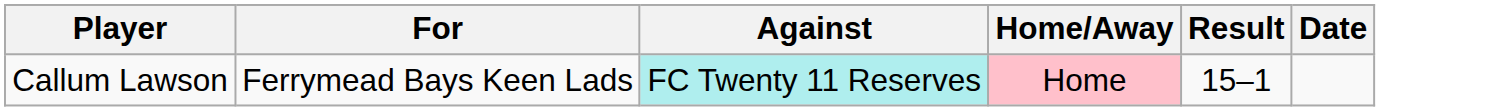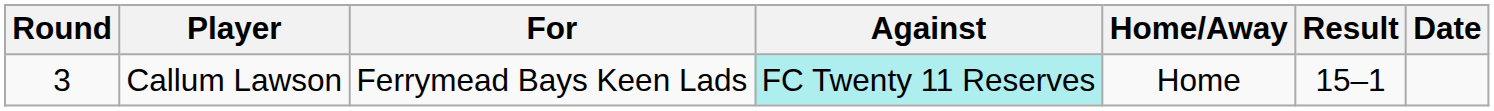 <table class="wikitable">
 <tr>
+<th>Round</th>
 <th>Player</th>
 <th>For</th>
 <th>Against</th>
 <th>Home/Away</th>
 <th style="text-align:center">Result</th>
 <th>Date</th>
 </tr>
 <tr>
+<td style="text-align:center">3</td>
 <td>Callum Lawson</td>
 <td>Ferrymead Bays Keen Lads</td>
 <td style="background: paleturquoise;">FC Twenty 11 Reserves</td>
-<td style="background: pink; text-align:center">Home</td>
+<td style="text-align:center">Home</td>
 <td style="text-align:center">15–1</td>
 <td></td>
 </tr>
 </table>
